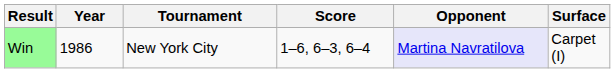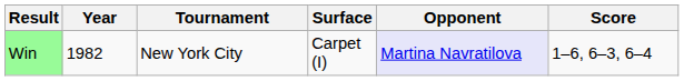 <table class="wikitable">
 <tr>
 <th style="width:40px">Result</th>
 <th style="width:65px">Year</th>
 <th style="width:160px">Tournament</th>
+<th style="width:60px">Surface</th>
+<th style="width:160px">Opponent</th>
 <th style="width:120px" class="unsortable">Score</th>
-<th style="width:160px">Opponent</th>
-<th style="width:60px">Surface</th>
 </tr>
 <tr>
 <td style="background:#98fb98;">Win</td>
-<td>1986</td>
+<td>1982</td>
 <td>New York City</td>
+<td>Carpet (I)</td>
+<td style="background: lavender;"> <a href='#'>Martina Navratilova</a></td>
 <td>1–6, 6–3, 6–4</td>
-<td style="background: lavender;"> <a href='#'>Martina Navratilova</a></td>
-<td>Carpet (I)</td>
 </tr>
 </table>
